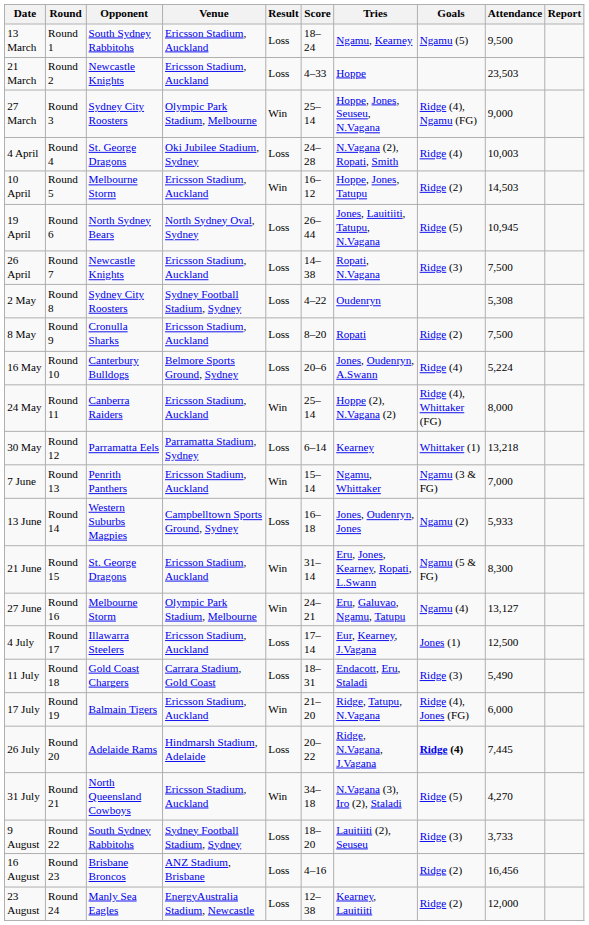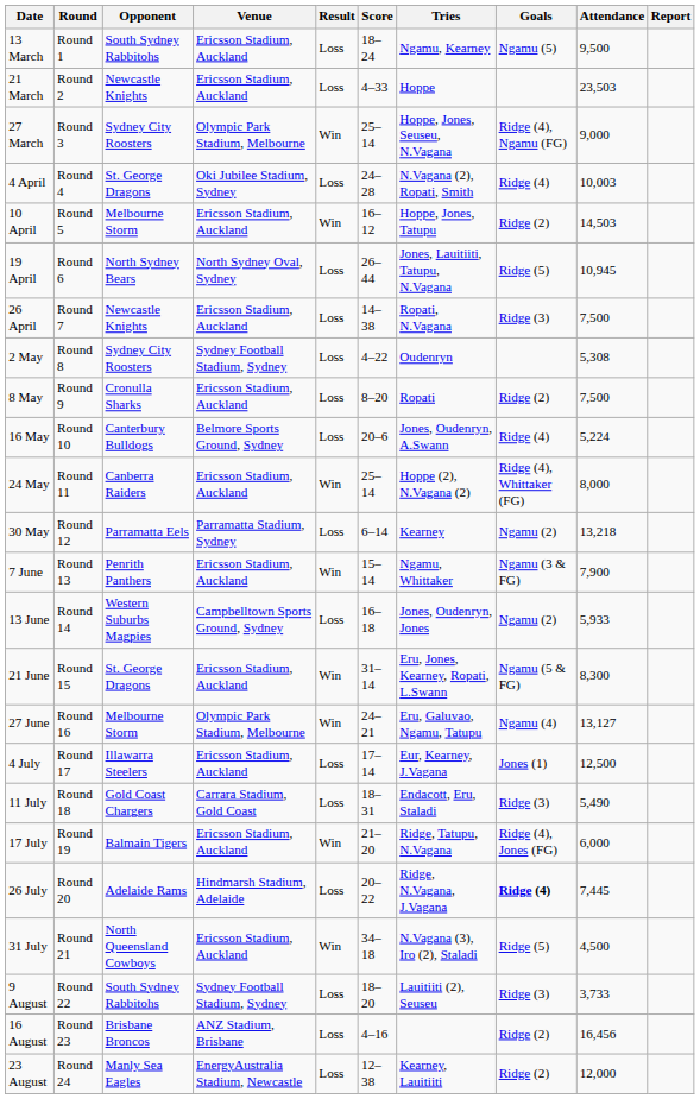 <table class="wikitable"  style="font-size:75%; width:100%;">
 <tr>
 <th>Date</th>
 <th>Round</th>
 <th>Opponent</th>
 <th>Venue</th>
 <th>Result</th>
 <th>Score</th>
 <th>Tries</th>
 <th>Goals</th>
 <th>Attendance</th>
 <th>Report</th>
 </tr>
 <tr>
 <td>13 March</td>
 <td>Round 1</td>
 <td> <a href='#'>South Sydney Rabbitohs</a></td>
 <td><a href='#'>Ericsson Stadium</a>, <a href='#'>Auckland</a></td>
 <td>Loss</td>
 <td>18–24</td>
 <td><a href='#'>Ngamu</a>, <a href='#'>Kearney</a></td>
 <td><a href='#'>Ngamu</a> (5)</td>
 <td>9,500</td>
 <td></td>
 </tr>
 <tr>
 <td>21 March</td>
 <td>Round 2</td>
 <td> <a href='#'>Newcastle Knights</a></td>
 <td><a href='#'>Ericsson Stadium</a>, <a href='#'>Auckland</a></td>
 <td>Loss</td>
 <td>4–33</td>
 <td><a href='#'>Hoppe</a></td>
 <td></td>
 <td>23,503</td>
 <td></td>
 </tr>
 <tr>
 <td>27 March</td>
 <td>Round 3</td>
 <td> <a href='#'>Sydney City Roosters</a></td>
 <td><a href='#'>Olympic Park Stadium</a>, <a href='#'>Melbourne</a></td>
 <td>Win</td>
 <td>25–14</td>
 <td><a href='#'>Hoppe</a>, <a href='#'>Jones</a>, <a href='#'>Seuseu</a>, <a href='#'>N.Vagana</a></td>
 <td><a href='#'>Ridge</a> (4), <a href='#'>Ngamu</a> (FG)</td>
 <td>9,000</td>
 <td></td>
 </tr>
 <tr>
 <td>4 April</td>
 <td>Round 4</td>
 <td> <a href='#'>St. George Dragons</a></td>
 <td><a href='#'>Oki Jubilee Stadium</a>, <a href='#'>Sydney</a></td>
 <td>Loss</td>
 <td>24–28</td>
 <td><a href='#'>N.Vagana</a> (2), <a href='#'>Ropati</a>, <a href='#'>Smith</a></td>
 <td><a href='#'>Ridge</a> (4)</td>
 <td>10,003</td>
 <td></td>
 </tr>
 <tr>
 <td>10 April</td>
 <td>Round 5</td>
 <td> <a href='#'>Melbourne Storm</a></td>
 <td><a href='#'>Ericsson Stadium</a>, <a href='#'>Auckland</a></td>
 <td>Win</td>
 <td>16–12</td>
 <td><a href='#'>Hoppe</a>, <a href='#'>Jones</a>, <a href='#'>Tatupu</a></td>
 <td><a href='#'>Ridge</a> (2)</td>
 <td>14,503</td>
 <td></td>
 </tr>
 <tr>
 <td>19 April</td>
 <td>Round 6</td>
 <td> <a href='#'>North Sydney Bears</a></td>
 <td><a href='#'>North Sydney Oval</a>, <a href='#'>Sydney</a></td>
 <td>Loss</td>
 <td>26–44</td>
 <td><a href='#'>Jones</a>, <a href='#'>Lauitiiti</a>, <a href='#'>Tatupu</a>, <a href='#'>N.Vagana</a></td>
 <td><a href='#'>Ridge</a> (5)</td>
 <td>10,945</td>
 <td></td>
 </tr>
 <tr>
 <td>26 April</td>
 <td>Round 7</td>
 <td> <a href='#'>Newcastle Knights</a></td>
 <td><a href='#'>Ericsson Stadium</a>, <a href='#'>Auckland</a></td>
 <td>Loss</td>
 <td>14–38</td>
 <td><a href='#'>Ropati</a>, <a href='#'>N.Vagana</a></td>
 <td><a href='#'>Ridge</a> (3)</td>
 <td>7,500</td>
 <td></td>
 </tr>
 <tr>
 <td>2 May</td>
 <td>Round 8</td>
 <td> <a href='#'>Sydney City Roosters</a></td>
 <td><a href='#'>Sydney Football Stadium</a>, <a href='#'>Sydney</a></td>
 <td>Loss</td>
 <td>4–22</td>
 <td><a href='#'>Oudenryn</a></td>
 <td></td>
 <td>5,308</td>
 <td></td>
 </tr>
 <tr>
 <td>8 May</td>
 <td>Round 9</td>
 <td> <a href='#'>Cronulla Sharks</a></td>
 <td><a href='#'>Ericsson Stadium</a>, <a href='#'>Auckland</a></td>
 <td>Loss</td>
 <td>8–20</td>
 <td><a href='#'>Ropati</a></td>
 <td><a href='#'>Ridge</a> (2)</td>
 <td>7,500</td>
 <td></td>
 </tr>
 <tr>
 <td>16 May</td>
 <td>Round 10</td>
 <td> <a href='#'>Canterbury Bulldogs</a></td>
 <td><a href='#'>Belmore Sports Ground</a>, <a href='#'>Sydney</a></td>
 <td>Loss</td>
 <td>20–6</td>
 <td><a href='#'>Jones</a>, <a href='#'>Oudenryn</a>, <a href='#'>A.Swann</a></td>
 <td><a href='#'>Ridge</a> (4)</td>
 <td>5,224</td>
 <td></td>
 </tr>
 <tr>
 <td>24 May</td>
 <td>Round 11</td>
 <td> <a href='#'>Canberra Raiders</a></td>
 <td><a href='#'>Ericsson Stadium</a>, <a href='#'>Auckland</a></td>
 <td>Win</td>
 <td>25–14</td>
 <td><a href='#'>Hoppe</a> (2), <a href='#'>N.Vagana</a> (2)</td>
 <td><a href='#'>Ridge</a> (4), <a href='#'>Whittaker</a> (FG)</td>
 <td>8,000</td>
 <td></td>
 </tr>
 <tr>
 <td>30 May</td>
 <td>Round 12</td>
 <td> <a href='#'>Parramatta Eels</a></td>
 <td><a href='#'>Parramatta Stadium</a>, <a href='#'>Sydney</a></td>
 <td>Loss</td>
 <td>6–14</td>
 <td><a href='#'>Kearney</a></td>
-<td><a href='#'>Whittaker</a> (1)</td>
+<td><a href='#'>Ngamu</a> (2)</td>
 <td>13,218</td>
 <td></td>
 </tr>
 <tr>
 <td>7 June</td>
 <td>Round 13</td>
 <td> <a href='#'>Penrith Panthers</a></td>
 <td><a href='#'>Ericsson Stadium</a>, <a href='#'>Auckland</a></td>
 <td>Win</td>
 <td>15–14</td>
 <td><a href='#'>Ngamu</a>, <a href='#'>Whittaker</a></td>
 <td><a href='#'>Ngamu</a> (3 & FG)</td>
-<td>7,000</td>
+<td>7,900</td>
 <td></td>
 </tr>
 <tr>
 <td>13 June</td>
 <td>Round 14</td>
 <td> <a href='#'>Western Suburbs Magpies</a></td>
 <td><a href='#'>Campbelltown Sports Ground</a>, <a href='#'>Sydney</a></td>
 <td>Loss</td>
 <td>16–18</td>
 <td><a href='#'>Jones</a>, <a href='#'>Oudenryn</a>, <a href='#'>Jones</a></td>
 <td><a href='#'>Ngamu</a> (2)</td>
 <td>5,933</td>
 <td></td>
 </tr>
 <tr>
 <td>21 June</td>
 <td>Round 15</td>
 <td> <a href='#'>St. George Dragons</a></td>
 <td><a href='#'>Ericsson Stadium</a>, <a href='#'>Auckland</a></td>
 <td>Win</td>
 <td>31–14</td>
 <td><a href='#'>Eru</a>, <a href='#'>Jones</a>, <a href='#'>Kearney</a>, <a href='#'>Ropati</a>, <a href='#'>L.Swann</a></td>
 <td><a href='#'>Ngamu</a> (5 & FG)</td>
 <td>8,300</td>
 <td></td>
 </tr>
 <tr>
 <td>27 June</td>
 <td>Round 16</td>
 <td> <a href='#'>Melbourne Storm</a></td>
 <td><a href='#'>Olympic Park Stadium</a>, <a href='#'>Melbourne</a></td>
 <td>Win</td>
 <td>24–21</td>
 <td><a href='#'>Eru</a>, <a href='#'>Galuvao</a>, <a href='#'>Ngamu</a>, <a href='#'>Tatupu</a></td>
 <td><a href='#'>Ngamu</a> (4)</td>
 <td>13,127</td>
 <td></td>
 </tr>
 <tr>
 <td>4 July</td>
 <td>Round 17</td>
 <td> <a href='#'>Illawarra Steelers</a></td>
 <td><a href='#'>Ericsson Stadium</a>, <a href='#'>Auckland</a></td>
 <td>Loss</td>
 <td>17–14</td>
 <td><a href='#'>Eur</a>, <a href='#'>Kearney</a>, <a href='#'>J.Vagana</a></td>
 <td><a href='#'>Jones</a> (1)</td>
 <td>12,500</td>
 <td></td>
 </tr>
 <tr>
 <td>11 July</td>
 <td>Round 18</td>
 <td> <a href='#'>Gold Coast Chargers</a></td>
 <td><a href='#'>Carrara Stadium</a>, <a href='#'>Gold Coast</a></td>
 <td>Loss</td>
 <td>18–31</td>
 <td><a href='#'>Endacott</a>, <a href='#'>Eru</a>, <a href='#'>Staladi</a></td>
 <td><a href='#'>Ridge</a> (3)</td>
 <td>5,490</td>
 <td></td>
 </tr>
 <tr>
 <td>17 July</td>
 <td>Round 19</td>
 <td> <a href='#'>Balmain Tigers</a></td>
 <td><a href='#'>Ericsson Stadium</a>, <a href='#'>Auckland</a></td>
 <td>Win</td>
 <td>21–20</td>
 <td><a href='#'>Ridge</a>, <a href='#'>Tatupu</a>, <a href='#'>N.Vagana</a></td>
 <td><a href='#'>Ridge</a> (4), <a href='#'>Jones</a> (FG)</td>
 <td>6,000</td>
 <td></td>
 </tr>
 <tr>
 <td>26 July</td>
 <td>Round 20</td>
 <td> <a href='#'>Adelaide Rams</a></td>
 <td><a href='#'>Hindmarsh Stadium</a>, <a href='#'>Adelaide</a></td>
 <td>Loss</td>
 <td>20–22</td>
 <td><a href='#'>Ridge</a>, <a href='#'>N.Vagana</a>, <a href='#'>J.Vagana</a></td>
 <td><strong><a href='#'>Ridge</a> (4)</strong></td>
 <td>7,445</td>
 <td></td>
 </tr>
 <tr>
 <td>31 July</td>
 <td>Round 21</td>
 <td> <a href='#'>North Queensland Cowboys</a></td>
 <td><a href='#'>Ericsson Stadium</a>, <a href='#'>Auckland</a></td>
 <td>Win</td>
 <td>34–18</td>
 <td><a href='#'>N.Vagana</a> (3), <a href='#'>Iro</a> (2), <a href='#'>Staladi</a></td>
 <td><a href='#'>Ridge</a> (5)</td>
-<td>4,270</td>
+<td>4,500</td>
 <td></td>
 </tr>
 <tr>
 <td>9 August</td>
 <td>Round 22</td>
 <td> <a href='#'>South Sydney Rabbitohs</a></td>
 <td><a href='#'>Sydney Football Stadium</a>, <a href='#'>Sydney</a></td>
 <td>Loss</td>
 <td>18–20</td>
 <td><a href='#'>Lauitiiti</a> (2), <a href='#'>Seuseu</a></td>
 <td><a href='#'>Ridge</a> (3)</td>
 <td>3,733</td>
 <td></td>
 </tr>
 <tr>
 <td>16 August</td>
 <td>Round 23</td>
 <td> <a href='#'>Brisbane Broncos</a></td>
 <td><a href='#'>ANZ Stadium</a>, <a href='#'>Brisbane</a></td>
 <td>Loss</td>
 <td>4–16</td>
 <td></td>
 <td><a href='#'>Ridge</a> (2)</td>
 <td>16,456</td>
 <td></td>
 </tr>
 <tr>
 <td>23 August</td>
 <td>Round 24</td>
 <td> <a href='#'>Manly Sea Eagles</a></td>
 <td><a href='#'>EnergyAustralia Stadium</a>, <a href='#'>Newcastle</a></td>
 <td>Loss</td>
 <td>12–38</td>
 <td><a href='#'>Kearney</a>, <a href='#'>Lauitiiti</a></td>
 <td><a href='#'>Ridge</a> (2)</td>
 <td>12,000</td>
 <td></td>
 </tr>
 </table>
